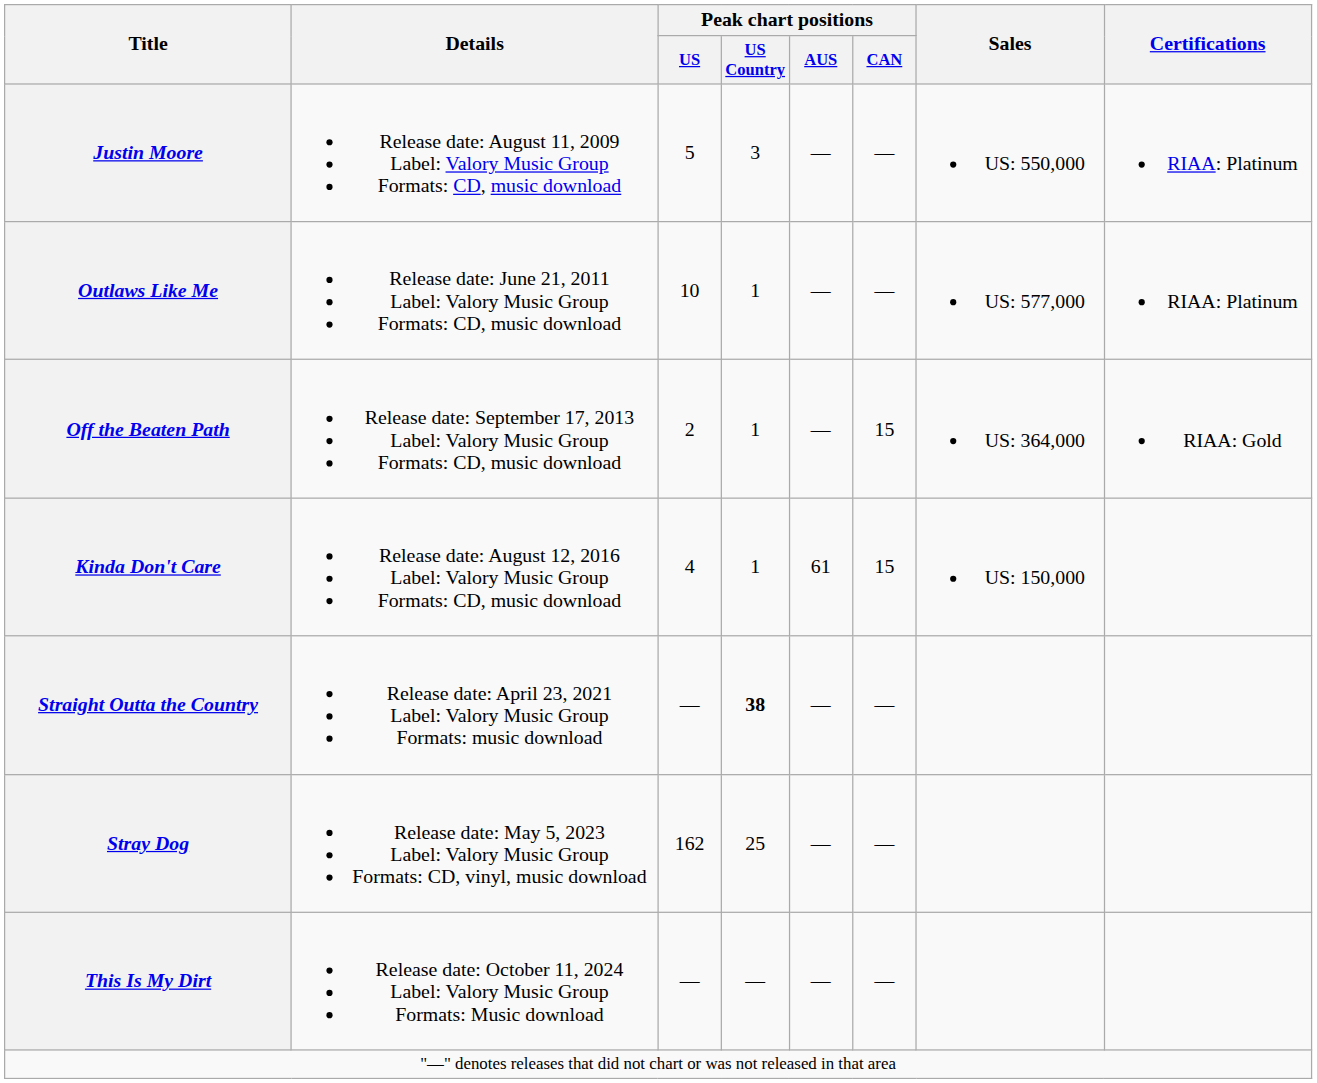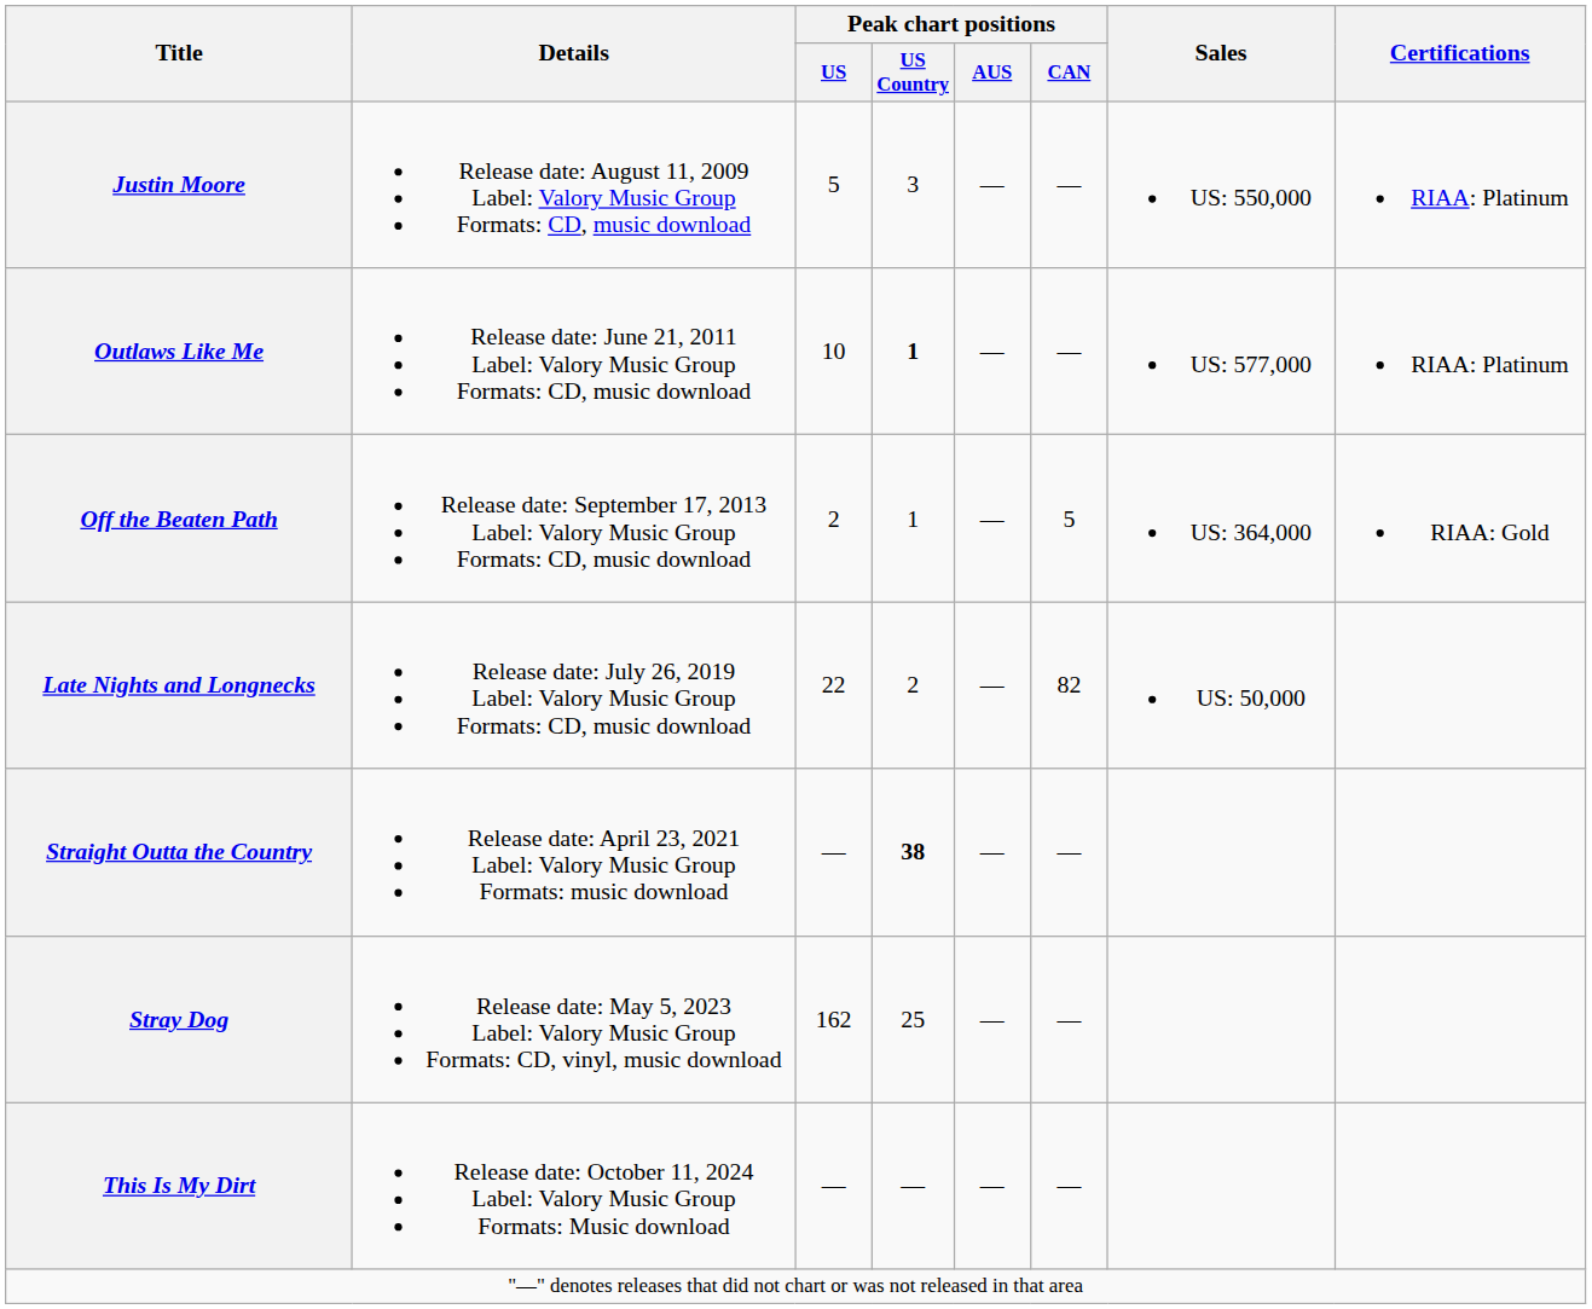 <table class="wikitable plainrowheaders" style="text-align:center;">
 <tr>
 <th scope="col" rowspan="2" style="width:14em;">Title</th>
 <th scope="col" rowspan="2" style="width:18em;">Details</th>
 <th scope="col" colspan="4">Peak chart positions</th>
 <th scope="col" rowspan="2" style="width:9em;">Sales</th>
 <th scope="col" rowspan="2" style="width:10em;"><a href='#'>Certifications</a><br></th>
 </tr>
 <tr style="font-size:smaller;">
 <th scope="col" style="width:45px;"><a href='#'>US</a><br></th>
 <th scope="col" style="width:45px;"><a href='#'>US Country</a><br></th>
 <th scope="col" style="width:45px;"><a href='#'>AUS</a><br></th>
 <th scope="col" style="width:45px;"><a href='#'>CAN</a><br></th>
 </tr>
 <tr>
 <th scope="row"><em><a href='#'>Justin Moore</a></em></th>
 <td><br><ul><li>Release date: August 11, 2009</li><li>Label: <a href='#'>Valory Music Group</a></li><li>Formats: <a href='#'>CD</a>, <a href='#'>music download</a></li></ul></td>
 <td>5</td>
 <td>3</td>
 <td>—</td>
 <td>—</td>
 <td><br><ul><li>US: 550,000</li></ul></td>
 <td><br><ul><li><a href='#'>RIAA</a>: Platinum</li></ul></td>
 </tr>
 <tr>
 <th scope="row"><em><a href='#'>Outlaws Like Me</a></em></th>
 <td><br><ul><li>Release date: June 21, 2011</li><li>Label: Valory Music Group</li><li>Formats: CD, music download</li></ul></td>
 <td>10</td>
-<td>1</td>
+<td><strong>1</strong></td>
 <td>—</td>
 <td>—</td>
 <td><br><ul><li>US: 577,000</li></ul></td>
 <td><br><ul><li>RIAA: Platinum</li></ul></td>
 </tr>
 <tr>
 <th scope="row"><em><a href='#'>Off the Beaten Path</a></em></th>
 <td><br><ul><li>Release date: September 17, 2013</li><li>Label: Valory Music Group</li><li>Formats: CD, music download</li></ul></td>
 <td>2</td>
 <td>1</td>
 <td>—</td>
-<td>15</td>
+<td>5</td>
 <td><br><ul><li>US: 364,000</li></ul></td>
 <td><br><ul><li>RIAA: Gold</li></ul></td>
 </tr>
 <tr>
-<th scope="row"><em><a href='#'>Kinda Don't Care</a></em></th>
-<td><br><ul><li>Release date: August 12, 2016</li><li>Label: Valory Music Group</li><li>Formats: CD, music download</li></ul></td>
-<td>4</td>
-<td>1</td>
-<td>61</td>
-<td>15</td>
-<td><br><ul><li>US: 150,000</li></ul></td>
+<th scope="row"><em><a href='#'>Late Nights and Longnecks</a></em></th>
+<td><br><ul><li>Release date: July 26, 2019</li><li>Label: Valory Music Group</li><li>Formats: CD, music download</li></ul></td>
+<td>22</td>
+<td>2</td>
+<td>—</td>
+<td>82</td>
+<td><br><ul><li>US: 50,000</li></ul></td>
 <td></td>
 </tr>
 <tr>
 <th scope="row"><em><a href='#'>Straight Outta the Country</a></em></th>
 <td><br><ul><li>Release date: April 23, 2021</li><li>Label: Valory Music Group</li><li>Formats: music download</li></ul></td>
 <td>—</td>
 <td><strong>38</strong></td>
 <td>—</td>
 <td>—</td>
 <td></td>
 <td></td>
 </tr>
 <tr>
 <th scope="row"><em><a href='#'>Stray Dog</a></em></th>
 <td><br><ul><li>Release date: May 5, 2023</li><li>Label: Valory Music Group</li><li>Formats: CD, vinyl, music download</li></ul></td>
 <td>162</td>
 <td>25</td>
 <td>—</td>
 <td>—</td>
 <td></td>
 <td></td>
 </tr>
 <tr>
 <th scope="row"><em><a href='#'>This Is My Dirt</a></em></th>
 <td><br><ul><li>Release date: October 11, 2024</li><li>Label: Valory Music Group</li><li>Formats: Music download</li></ul></td>
 <td>—</td>
 <td>—</td>
 <td>—</td>
 <td>—</td>
 <td></td>
 <td></td>
 </tr>
 <tr>
 <td colspan="8" style="font-size:85%">"—" denotes releases that did not chart or was not released in that area</td>
 </tr>
 </table>
